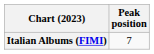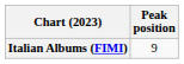 <table class="wikitable sortable plainrowheaders" style="text-align:center">
 <tr>
 <th scope="col">Chart (2023)</th>
 <th scope="col">Peak<br>position</th>
 </tr>
 <tr>
 <th scope="row">Italian Albums (<a href='#'>FIMI</a>)</th>
-<td>7</td>
+<td>9</td>
 </tr>
 </table>
